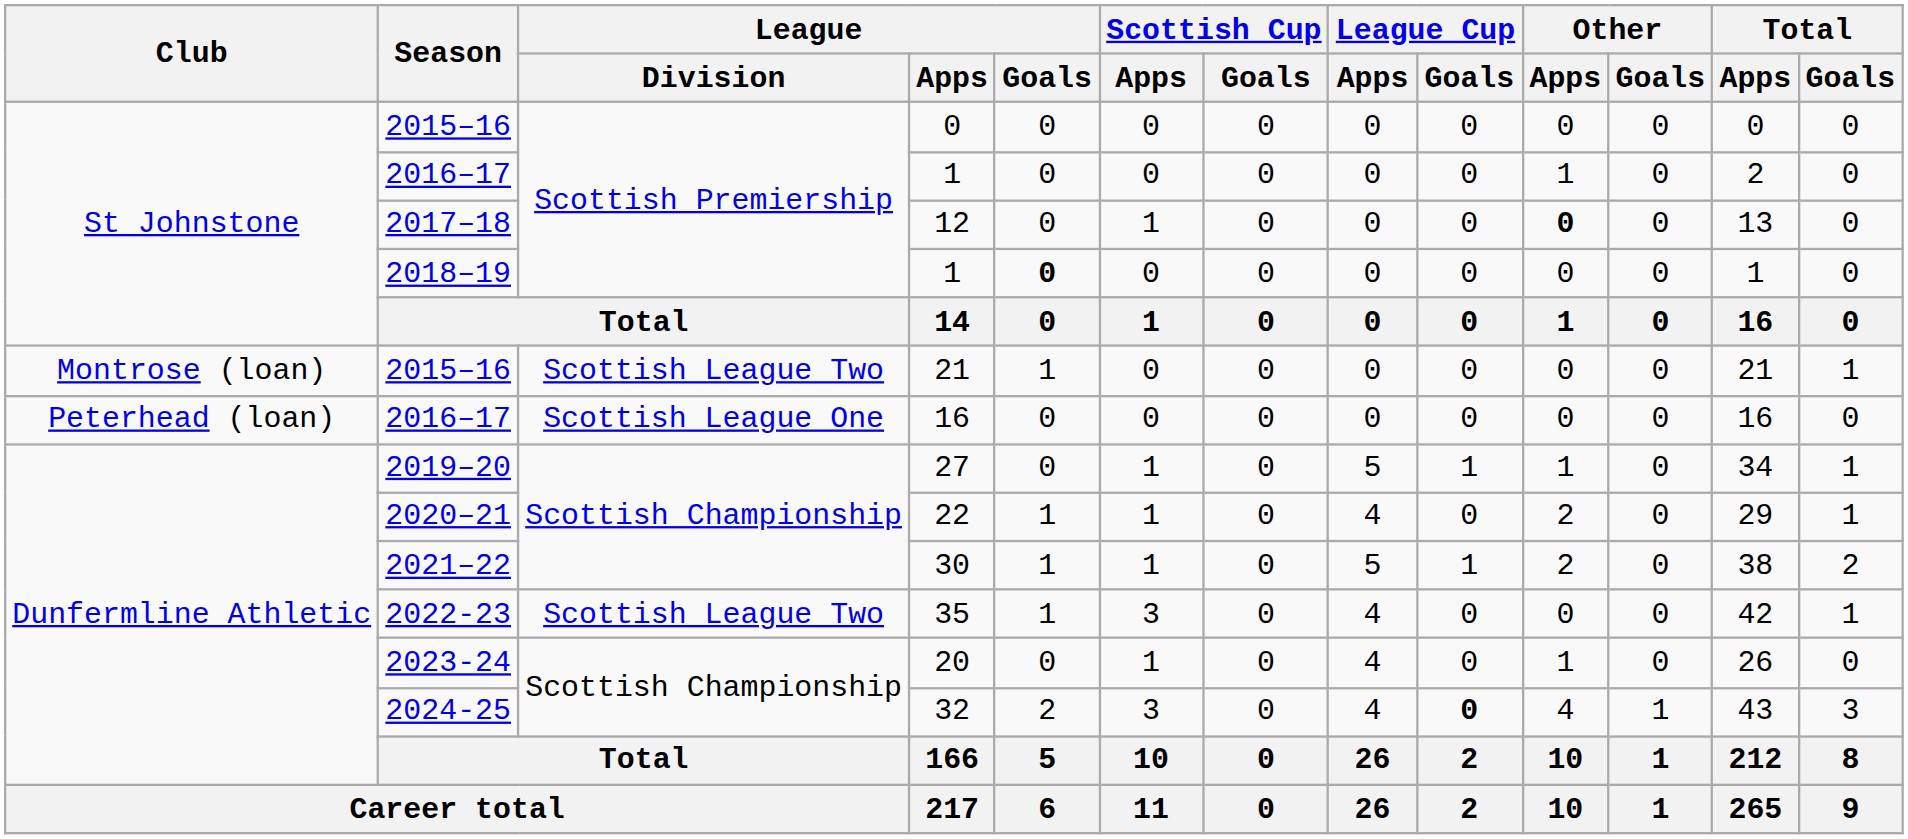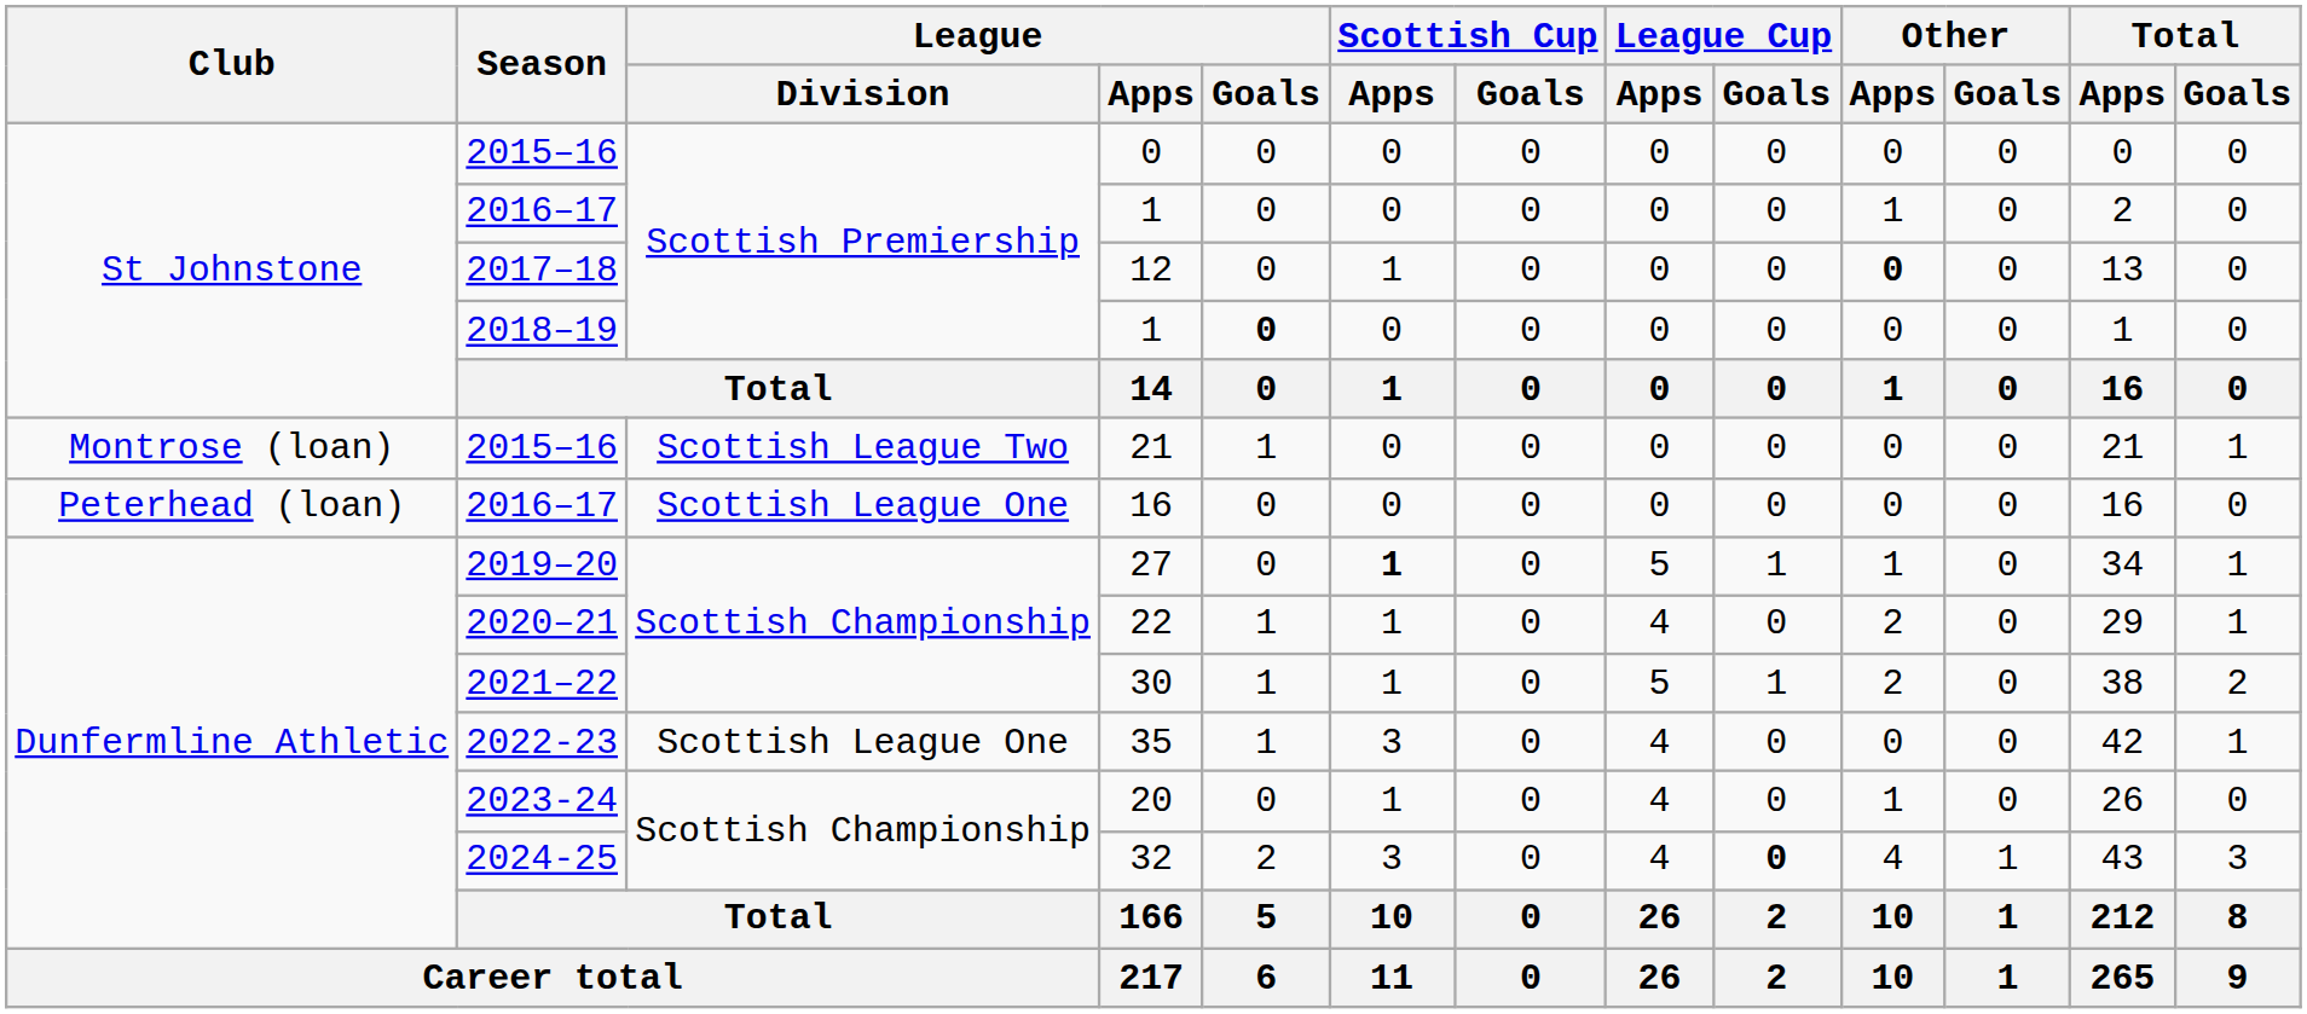 <table class="wikitable" style="text-align:center">
 <tr>
 <th rowspan="2">Club</th>
 <th rowspan="2">Season</th>
 <th colspan="3">League</th>
 <th colspan="2"><a href='#'>Scottish Cup</a></th>
 <th colspan="2"><a href='#'>League Cup</a></th>
 <th colspan="2">Other</th>
 <th colspan="2">Total</th>
 </tr>
 <tr>
 <th>Division</th>
 <th>Apps</th>
 <th>Goals</th>
 <th>Apps</th>
 <th>Goals</th>
 <th>Apps</th>
 <th>Goals</th>
 <th>Apps</th>
 <th>Goals</th>
 <th>Apps</th>
 <th>Goals</th>
 </tr>
 <tr>
 <td rowspan="5"><a href='#'>St Johnstone</a></td>
 <td><a href='#'>2015–16</a></td>
 <td rowspan="4"><a href='#'>Scottish Premiership</a></td>
 <td>0</td>
 <td>0</td>
 <td>0</td>
 <td>0</td>
 <td>0</td>
 <td>0</td>
 <td>0</td>
 <td>0</td>
 <td>0</td>
 <td>0</td>
 </tr>
 <tr>
 <td><a href='#'>2016–17</a></td>
 <td>1</td>
 <td>0</td>
 <td>0</td>
 <td>0</td>
 <td>0</td>
 <td>0</td>
 <td>1</td>
 <td>0</td>
 <td>2</td>
 <td>0</td>
 </tr>
 <tr>
 <td><a href='#'>2017–18</a></td>
 <td>12</td>
 <td>0</td>
 <td>1</td>
 <td>0</td>
 <td>0</td>
 <td>0</td>
 <td><strong>0</strong></td>
 <td>0</td>
 <td>13</td>
 <td>0</td>
 </tr>
 <tr>
 <td><a href='#'>2018–19</a></td>
 <td>1</td>
 <td><strong>0</strong></td>
 <td>0</td>
 <td>0</td>
 <td>0</td>
 <td>0</td>
 <td>0</td>
 <td>0</td>
 <td>1</td>
 <td>0</td>
 </tr>
 <tr>
 <th colspan="2">Total</th>
 <th>14</th>
 <th>0</th>
 <th>1</th>
 <th>0</th>
 <th>0</th>
 <th>0</th>
 <th>1</th>
 <th>0</th>
 <th>16</th>
 <th>0</th>
 </tr>
 <tr>
 <td><a href='#'>Montrose</a> (loan)</td>
 <td><a href='#'>2015–16</a></td>
 <td><a href='#'>Scottish League Two</a></td>
 <td>21</td>
 <td>1</td>
 <td>0</td>
 <td>0</td>
 <td>0</td>
 <td>0</td>
 <td>0</td>
 <td>0</td>
 <td>21</td>
 <td>1</td>
 </tr>
 <tr>
 <td><a href='#'>Peterhead</a> (loan)</td>
 <td><a href='#'>2016–17</a></td>
 <td><a href='#'>Scottish League One</a></td>
 <td>16</td>
 <td>0</td>
 <td>0</td>
 <td>0</td>
 <td>0</td>
 <td>0</td>
 <td>0</td>
 <td>0</td>
 <td>16</td>
 <td>0</td>
 </tr>
 <tr>
 <td rowspan=7><a href='#'>Dunfermline Athletic</a></td>
 <td><a href='#'>2019–20</a></td>
 <td rowspan=3><a href='#'>Scottish Championship</a></td>
 <td>27</td>
 <td>0</td>
-<td>1</td>
+<td><strong>1</strong></td>
 <td>0</td>
 <td>5</td>
 <td>1</td>
 <td>1</td>
 <td>0</td>
 <td>34</td>
 <td>1</td>
 </tr>
 <tr>
 <td><a href='#'>2020–21</a></td>
 <td>22</td>
 <td>1</td>
 <td>1</td>
 <td>0</td>
 <td>4</td>
 <td>0</td>
 <td>2</td>
 <td>0</td>
 <td>29</td>
 <td>1</td>
 </tr>
 <tr>
 <td><a href='#'>2021–22</a></td>
 <td>30</td>
 <td>1</td>
 <td>1</td>
 <td>0</td>
 <td>5</td>
 <td>1</td>
 <td>2</td>
 <td>0</td>
 <td>38</td>
 <td>2</td>
 </tr>
 <tr>
 <td><a href='#'>2022-23</a></td>
-<td><a href='#'>Scottish League Two</a></td>
+<td rowspan=1>Scottish League One</td>
 <td>35</td>
 <td>1</td>
 <td>3</td>
 <td>0</td>
 <td>4</td>
 <td>0</td>
 <td>0</td>
 <td>0</td>
 <td>42</td>
 <td>1</td>
 </tr>
 <tr>
 <td><a href='#'>2023-24</a></td>
 <td rowspan=2>Scottish Championship</td>
 <td>20</td>
 <td>0</td>
 <td>1</td>
 <td>0</td>
 <td>4</td>
 <td>0</td>
 <td>1</td>
 <td>0</td>
 <td>26</td>
 <td>0</td>
 </tr>
 <tr>
 <td><a href='#'>2024-25</a></td>
 <td>32</td>
 <td>2</td>
 <td>3</td>
 <td>0</td>
 <td>4</td>
 <td><strong>0</strong></td>
 <td>4</td>
 <td>1</td>
 <td>43</td>
 <td>3</td>
 </tr>
 <tr>
 <th colspan="2">Total</th>
 <th>166</th>
 <th>5</th>
 <th>10</th>
 <th>0</th>
 <th>26</th>
 <th>2</th>
 <th>10</th>
 <th>1</th>
 <th>212</th>
 <th>8</th>
 </tr>
 <tr>
 <th colspan="3">Career total</th>
 <th>217</th>
 <th>6</th>
 <th>11</th>
 <th>0</th>
 <th>26</th>
 <th>2</th>
 <th>10</th>
 <th>1</th>
 <th>265</th>
 <th>9</th>
 </tr>
 </table>
